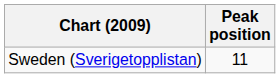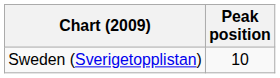 <table class="wikitable">
 <tr>
 <th>Chart (2009)</th>
 <th>Peak<br>position</th>
 </tr>
 <tr>
 <td>Sweden (<a href='#'>Sverigetopplistan</a>)</td>
-<td align="center">11</td>
+<td align="center">10</td>
 </tr>
 </table>
